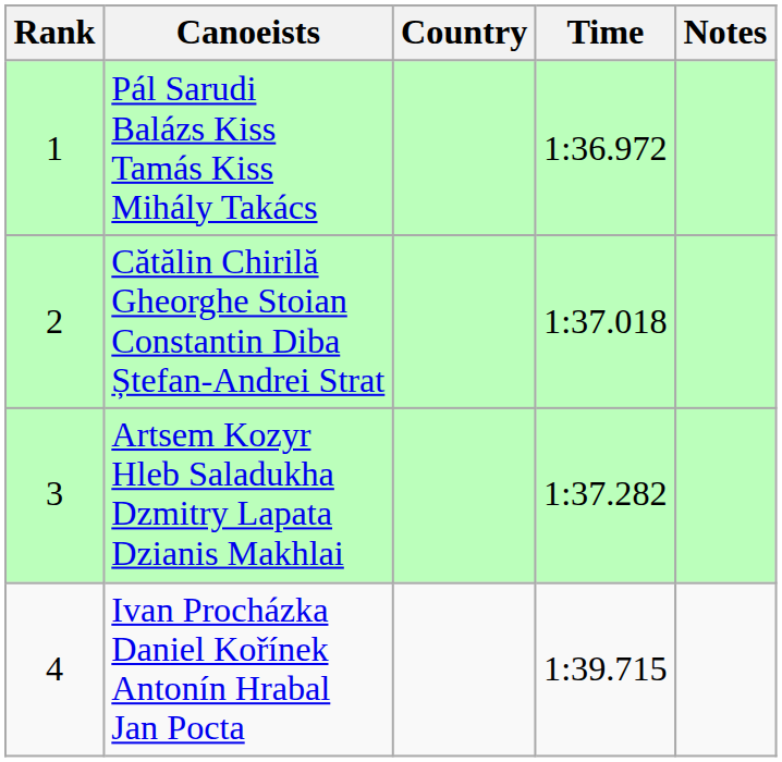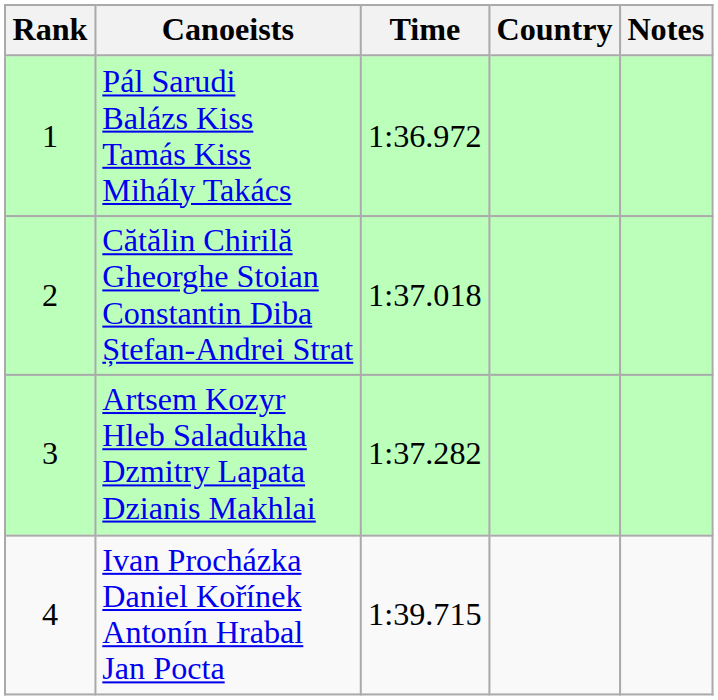 <table class="wikitable" style="text-align:center">
 <tr>
 <th>Rank</th>
 <th>Canoeists</th>
+<th>Time</th>
 <th>Country</th>
-<th>Time</th>
 <th>Notes</th>
 </tr>
 <tr bgcolor=bbffbb>
 <td>1</td>
 <td align="left"><a href='#'>Pál Sarudi</a><br><a href='#'>Balázs Kiss</a><br><a href='#'>Tamás Kiss</a><br><a href='#'>Mihály Takács</a></td>
+<td>1:36.972</td>
 <td align="left"></td>
-<td>1:36.972</td>
 <td></td>
 </tr>
 <tr bgcolor=bbffbb>
 <td>2</td>
 <td align="left"><a href='#'>Cătălin Chirilă</a><br><a href='#'>Gheorghe Stoian</a><br><a href='#'>Constantin Diba</a><br><a href='#'>Ștefan-Andrei Strat</a></td>
+<td>1:37.018</td>
 <td align="left"></td>
-<td>1:37.018</td>
 <td></td>
 </tr>
 <tr bgcolor=bbffbb>
 <td>3</td>
 <td align="left"><a href='#'>Artsem Kozyr</a><br><a href='#'>Hleb Saladukha</a><br><a href='#'>Dzmitry Lapata</a><br><a href='#'>Dzianis Makhlai</a></td>
+<td>1:37.282</td>
 <td align="left"></td>
-<td>1:37.282</td>
 <td></td>
 </tr>
 <tr>
 <td>4</td>
 <td align="left"><a href='#'>Ivan Procházka</a><br><a href='#'>Daniel Kořínek</a><br><a href='#'>Antonín Hrabal</a><br><a href='#'>Jan Pocta</a></td>
+<td>1:39.715</td>
 <td align="left"></td>
-<td>1:39.715</td>
 <td></td>
 </tr>
 </table>
